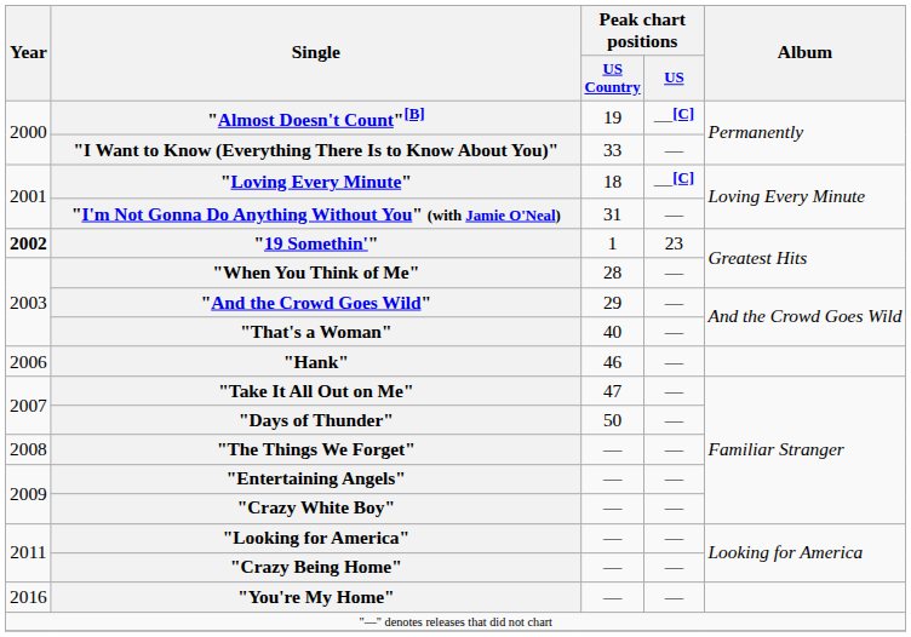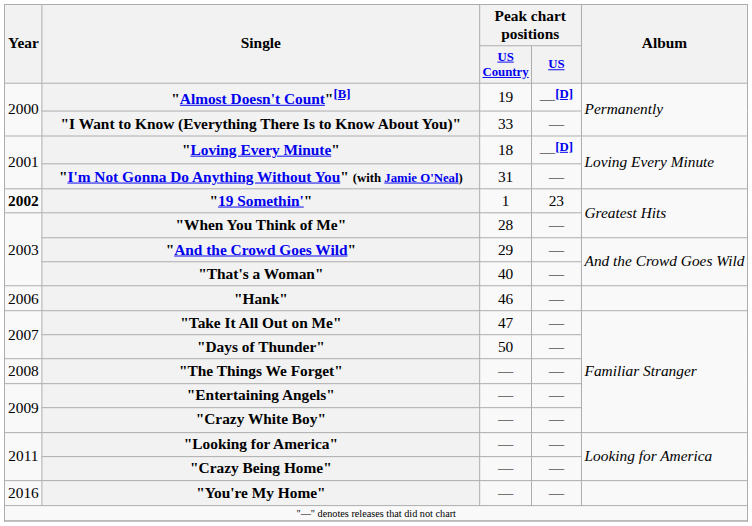 <table class="wikitable plainrowheaders" style="text-align:center;">
 <tr>
 <th rowspan="2">Year</th>
 <th rowspan="2" style="width:28em;">Single</th>
 <th colspan="2">Peak chart<br>positions</th>
 <th rowspan="2">Album</th>
 </tr>
 <tr style="font-size:smaller;">
 <th width="45"><a href='#'>US Country</a><br></th>
 <th width="45"><a href='#'>US</a><br></th>
 </tr>
 <tr>
 <td rowspan="2">2000</td>
 <th scope="row">"<a href='#'>Almost Doesn't Count</a>"<sup><span></span><a href='#'><strong>[B]</strong></a></sup></th>
 <td>19</td>
-<td>—<sup><span></span><a href='#'><strong>[C]</strong></a></sup></td>
+<td>—<sup><span></span><a href='#'><strong>[D]</strong></a></sup></td>
 <td align="left" rowspan="2"><em>Permanently</em></td>
 </tr>
 <tr>
 <th scope="row">"I Want to Know (Everything There Is to Know About You)"</th>
 <td>33</td>
 <td>—</td>
 </tr>
 <tr>
 <td rowspan="2">2001</td>
 <th scope="row">"<a href='#'>Loving Every Minute</a>"</th>
 <td>18</td>
-<td>—<sup><span></span><a href='#'><strong>[C]</strong></a></sup></td>
+<td>—<sup><span></span><a href='#'><strong>[D]</strong></a></sup></td>
 <td align="left" rowspan="2"><em>Loving Every Minute</em></td>
 </tr>
 <tr>
 <th scope="row">"<a href='#'>I'm Not Gonna Do Anything Without You</a>" <small>(with <a href='#'>Jamie O'Neal</a>)</small></th>
 <td>31</td>
 <td>—</td>
 </tr>
 <tr>
 <td><strong>2002</strong></td>
 <th scope="row">"<a href='#'>19 Somethin'</a>"</th>
 <td>1</td>
 <td>23</td>
 <td align="left" rowspan="2"><em>Greatest Hits</em></td>
 </tr>
 <tr>
 <td rowspan="3">2003</td>
 <th scope="row">"When You Think of Me"</th>
 <td>28</td>
 <td>—</td>
 </tr>
 <tr>
 <th scope="row">"<a href='#'>And the Crowd Goes Wild</a>"</th>
 <td>29</td>
 <td>—</td>
 <td align="left" rowspan="2"><em>And the Crowd Goes Wild</em></td>
 </tr>
 <tr>
 <th scope="row">"That's a Woman"</th>
 <td>40</td>
 <td>—</td>
 </tr>
 <tr>
 <td>2006</td>
 <th scope="row">"Hank"</th>
 <td>46</td>
 <td>—</td>
 <td></td>
 </tr>
 <tr>
 <td rowspan="2">2007</td>
 <th scope="row">"Take It All Out on Me"</th>
 <td>47</td>
 <td>—</td>
 <td align="left" rowspan="5"><em>Familiar Stranger</em></td>
 </tr>
 <tr>
 <th scope="row">"Days of Thunder"</th>
 <td>50</td>
 <td>—</td>
 </tr>
 <tr>
 <td>2008</td>
 <th scope="row">"The Things We Forget"</th>
 <td>—</td>
 <td>—</td>
 </tr>
 <tr>
 <td rowspan="2">2009</td>
 <th scope="row">"Entertaining Angels"</th>
 <td>—</td>
 <td>—</td>
 </tr>
 <tr>
 <th scope="row">"Crazy White Boy"</th>
 <td>—</td>
 <td>—</td>
 </tr>
 <tr>
 <td rowspan="2">2011</td>
 <th scope="row">"Looking for America"</th>
 <td>—</td>
 <td>—</td>
 <td align="left" rowspan="2"><em>Looking for America</em></td>
 </tr>
 <tr>
 <th scope="row">"Crazy Being Home"</th>
 <td>—</td>
 <td>—</td>
 </tr>
 <tr>
 <td>2016</td>
 <th scope="row">"You're My Home" </th>
 <td>—</td>
 <td>—</td>
 <td></td>
 </tr>
 <tr>
 <td colspan="5" style="font-size:8pt">"—" denotes releases that did not chart</td>
 </tr>
 <tr>
 </tr>
 </table>
